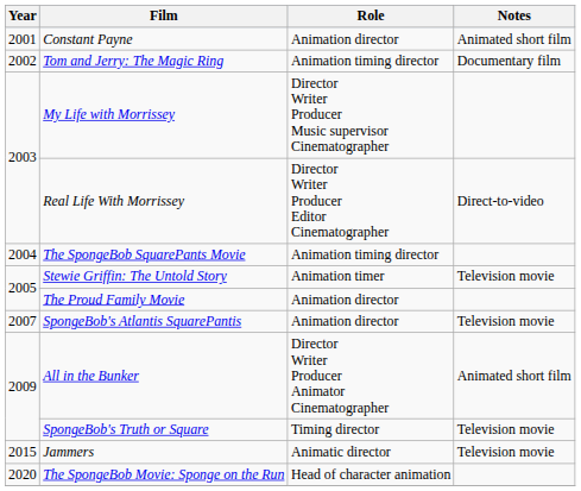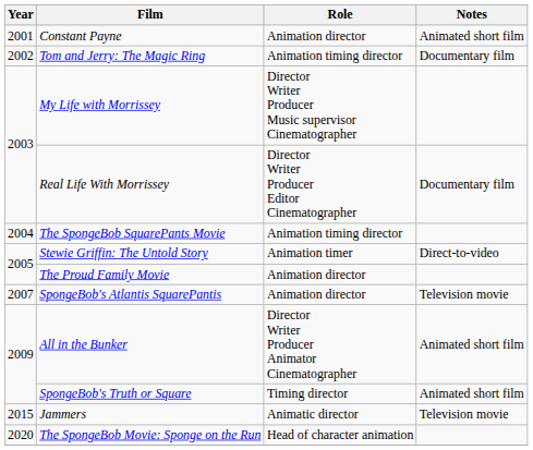 <table class="wikitable">
 <tr style="background:#b0c4de; text-align:center;">
 <th>Year</th>
 <th>Film</th>
 <th>Role</th>
 <th>Notes</th>
 </tr>
 <tr>
 <td rowspan="1">2001</td>
 <td><em>Constant Payne</em></td>
 <td>Animation director</td>
 <td>Animated short film</td>
 </tr>
 <tr>
 <td rowspan="1">2002</td>
 <td><em><a href='#'>Tom and Jerry: The Magic Ring</a></em></td>
 <td>Animation timing director</td>
 <td>Documentary film</td>
 </tr>
 <tr>
 <td rowspan="2">2003</td>
 <td><em><a href='#'>My Life with Morrissey</a></em></td>
 <td>Director<br>Writer<br>Producer<br> Music supervisor<br>Cinematographer</td>
 <td></td>
 </tr>
 <tr>
 <td><em>Real Life With Morrissey</em></td>
 <td>Director<br>Writer<br>Producer<br>Editor<br>Cinematographer</td>
-<td>Direct-to-video</td>
+<td>Documentary film</td>
 </tr>
 <tr>
 <td>2004</td>
 <td><em><a href='#'>The SpongeBob SquarePants Movie</a></em></td>
 <td>Animation timing director</td>
 <td></td>
 </tr>
 <tr>
 <td rowspan="2">2005</td>
 <td><em><a href='#'>Stewie Griffin: The Untold Story</a></em></td>
 <td>Animation timer</td>
-<td>Television movie</td>
+<td>Direct-to-video</td>
 </tr>
 <tr>
 <td><em><a href='#'>The Proud Family Movie</a></em></td>
 <td>Animation director</td>
 <td></td>
 </tr>
 <tr>
 <td>2007</td>
 <td><em><a href='#'>SpongeBob's Atlantis SquarePantis</a></em></td>
 <td>Animation director</td>
 <td>Television movie</td>
 </tr>
 <tr>
 <td rowspan=2>2009</td>
 <td><em><a href='#'>All in the Bunker</a></em></td>
 <td>Director<br>Writer<br>Producer<br>Animator<br>Cinematographer</td>
 <td>Animated short film</td>
 </tr>
 <tr>
 <td><em><a href='#'>SpongeBob's Truth or Square</a></em></td>
 <td>Timing director</td>
-<td>Television movie</td>
+<td>Animated short film</td>
 </tr>
 <tr>
 <td>2015</td>
 <td><em>Jammers</em></td>
 <td>Animatic director</td>
 <td>Television movie</td>
 </tr>
 <tr>
 <td>2020</td>
 <td><em><a href='#'>The SpongeBob Movie: Sponge on the Run</a></em></td>
 <td>Head of character animation</td>
 <td></td>
 </tr>
 <tr>
 </tr>
 </table>
